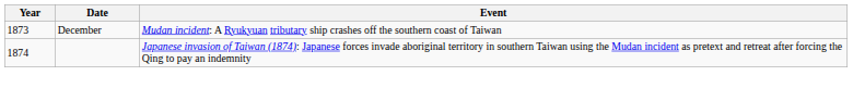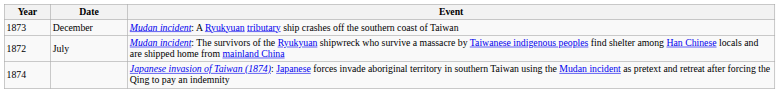 <table class="wikitable" style="width:100%;">
 <tr>
 <th style="width:6%">Year</th>
 <th style="width:10%">Date</th>
 <th>Event</th>
 </tr>
 <tr>
 <td>1873</td>
 <td>December</td>
 <td><em><a href='#'>Mudan incident</a></em>: A <a href='#'>Ryukyuan</a> <a href='#'>tributary</a> ship crashes off the southern coast of Taiwan</td>
 </tr>
 <tr>
+<td>1872</td>
+<td>July</td>
+<td><em><a href='#'>Mudan incident</a></em>: The survivors of the <a href='#'>Ryukyuan</a> shipwreck who survive a massacre by <a href='#'>Taiwanese indigenous peoples</a> find shelter among <a href='#'>Han Chinese</a> locals and are shipped home from <a href='#'>mainland China</a></td>
+</tr>
+<tr>
 <td>1874</td>
 <td></td>
 <td><em><a href='#'>Japanese invasion of Taiwan (1874)</a></em>: <a href='#'>Japanese</a> forces invade aboriginal territory in southern Taiwan using the <a href='#'>Mudan incident</a> as pretext and retreat after forcing the Qing to pay an indemnity</td>
 </tr>
 </table>
